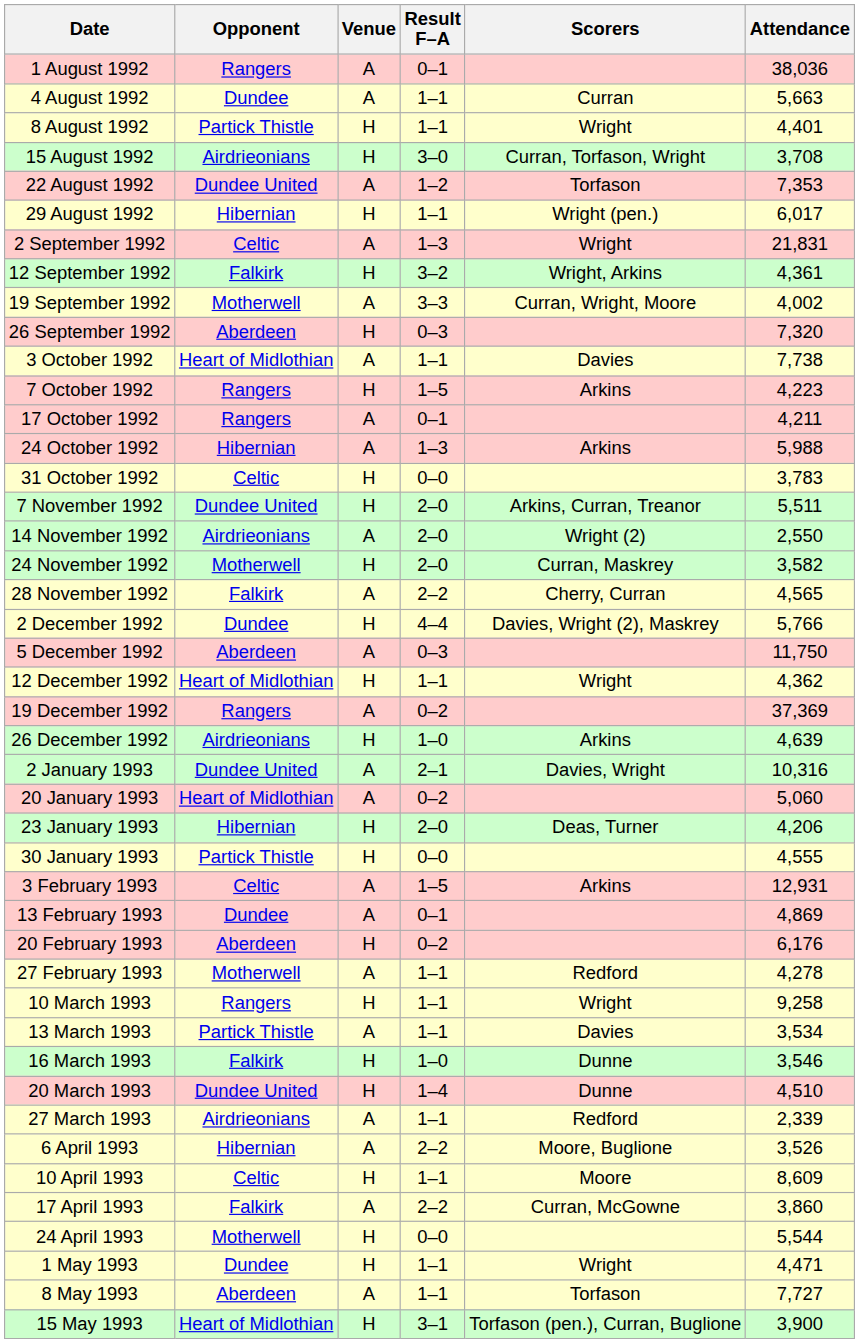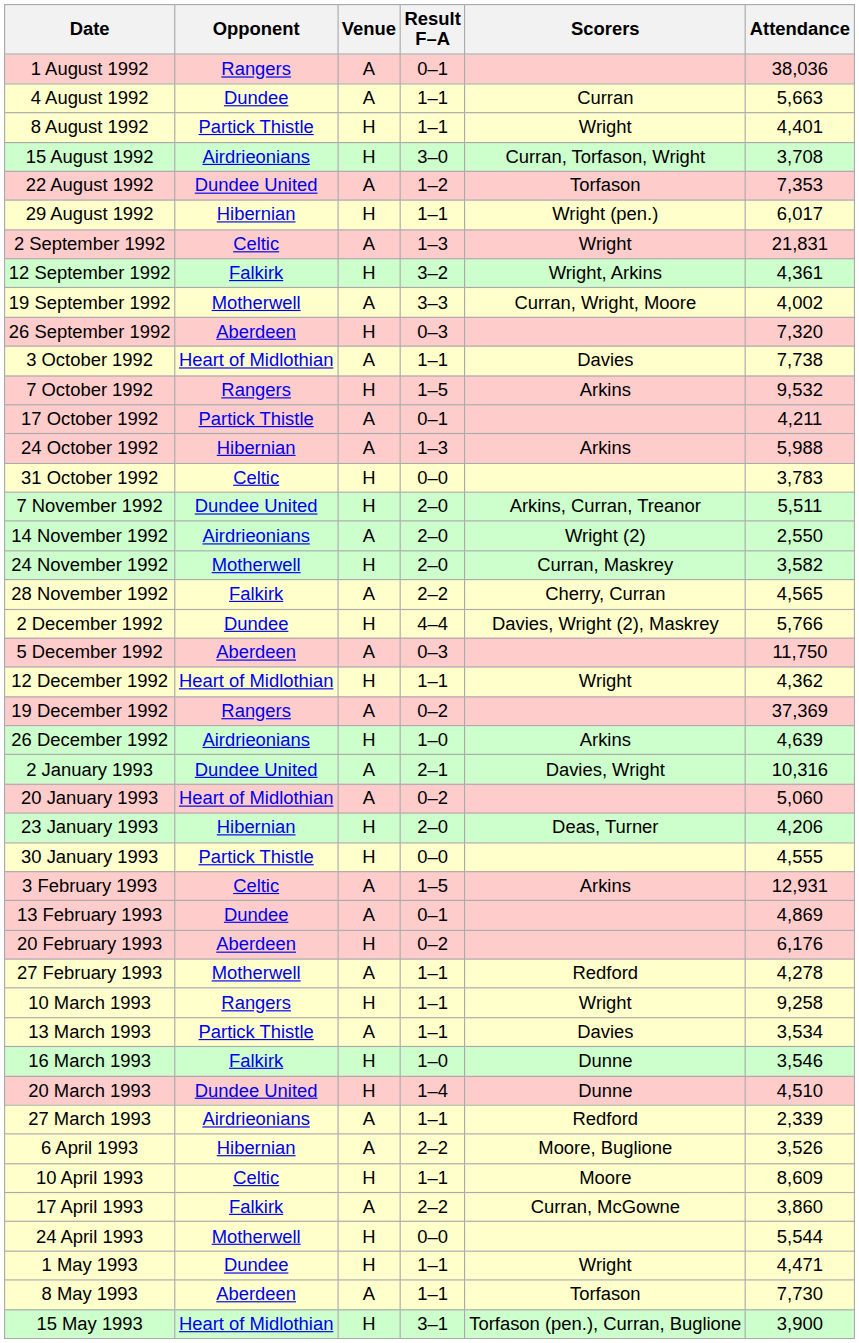 <table class="wikitable sortable" style="text-align:center;">
 <tr>
 <th>Date</th>
 <th>Opponent</th>
 <th>Venue</th>
 <th>Result<br>F–A</th>
 <th class=unsortable>Scorers</th>
 <th>Attendance</th>
 </tr>
 <tr bgcolor="#FFCCCC">
 <td>1 August 1992</td>
 <td><a href='#'>Rangers</a></td>
 <td>A</td>
 <td>0–1</td>
 <td></td>
 <td>38,036</td>
 </tr>
 <tr bgcolor="#FFFFCC">
 <td>4 August 1992</td>
 <td><a href='#'>Dundee</a></td>
 <td>A</td>
 <td>1–1</td>
 <td>Curran</td>
 <td>5,663</td>
 </tr>
 <tr bgcolor="#FFFFCC">
 <td>8 August 1992</td>
 <td><a href='#'>Partick Thistle</a></td>
 <td>H</td>
 <td>1–1</td>
 <td>Wright</td>
 <td>4,401</td>
 </tr>
 <tr bgcolor="#CCFFCC">
 <td>15 August 1992</td>
 <td><a href='#'>Airdrieonians</a></td>
 <td>H</td>
 <td>3–0</td>
 <td>Curran, Torfason, Wright</td>
 <td>3,708</td>
 </tr>
 <tr bgcolor="#FFCCCC">
 <td>22 August 1992</td>
 <td><a href='#'>Dundee United</a></td>
 <td>A</td>
 <td>1–2</td>
 <td>Torfason</td>
 <td>7,353</td>
 </tr>
 <tr bgcolor="#FFFFCC">
 <td>29 August 1992</td>
 <td><a href='#'>Hibernian</a></td>
 <td>H</td>
 <td>1–1</td>
 <td>Wright (pen.)</td>
 <td>6,017</td>
 </tr>
 <tr bgcolor="#FFCCCC">
 <td>2 September 1992</td>
 <td><a href='#'>Celtic</a></td>
 <td>A</td>
 <td>1–3</td>
 <td>Wright</td>
 <td>21,831</td>
 </tr>
 <tr bgcolor="#CCFFCC">
 <td>12 September 1992</td>
 <td><a href='#'>Falkirk</a></td>
 <td>H</td>
 <td>3–2</td>
 <td>Wright, Arkins</td>
 <td>4,361</td>
 </tr>
 <tr bgcolor="#FFFFCC">
 <td>19 September 1992</td>
 <td><a href='#'>Motherwell</a></td>
 <td>A</td>
 <td>3–3</td>
 <td>Curran, Wright, Moore</td>
 <td>4,002</td>
 </tr>
 <tr bgcolor="#FFCCCC">
 <td>26 September 1992</td>
 <td><a href='#'>Aberdeen</a></td>
 <td>H</td>
 <td>0–3</td>
 <td></td>
 <td>7,320</td>
 </tr>
 <tr bgcolor="#FFFFCC">
 <td>3 October 1992</td>
 <td><a href='#'>Heart of Midlothian</a></td>
 <td>A</td>
 <td>1–1</td>
 <td>Davies</td>
 <td>7,738</td>
 </tr>
 <tr bgcolor="#FFCCCC">
 <td>7 October 1992</td>
 <td><a href='#'>Rangers</a></td>
 <td>H</td>
 <td>1–5</td>
 <td>Arkins</td>
-<td>4,223</td>
+<td>9,532</td>
 </tr>
 <tr bgcolor="#FFCCCC">
 <td>17 October 1992</td>
-<td><a href='#'>Rangers</a></td>
+<td><a href='#'>Partick Thistle</a></td>
 <td>A</td>
 <td>0–1</td>
 <td></td>
 <td>4,211</td>
 </tr>
 <tr bgcolor="#FFCCCC">
 <td>24 October 1992</td>
 <td><a href='#'>Hibernian</a></td>
 <td>A</td>
 <td>1–3</td>
 <td>Arkins</td>
 <td>5,988</td>
 </tr>
 <tr bgcolor="#FFFFCC">
 <td>31 October 1992</td>
 <td><a href='#'>Celtic</a></td>
 <td>H</td>
 <td>0–0</td>
 <td></td>
 <td>3,783</td>
 </tr>
 <tr bgcolor="#CCFFCC">
 <td>7 November 1992</td>
 <td><a href='#'>Dundee United</a></td>
 <td>H</td>
 <td>2–0</td>
 <td>Arkins, Curran, Treanor</td>
 <td>5,511</td>
 </tr>
 <tr bgcolor="#CCFFCC">
 <td>14 November 1992</td>
 <td><a href='#'>Airdrieonians</a></td>
 <td>A</td>
 <td>2–0</td>
 <td>Wright (2)</td>
 <td>2,550</td>
 </tr>
 <tr bgcolor="#CCFFCC">
 <td>24 November 1992</td>
 <td><a href='#'>Motherwell</a></td>
 <td>H</td>
 <td>2–0</td>
 <td>Curran, Maskrey</td>
 <td>3,582</td>
 </tr>
 <tr bgcolor="#FFFFCC">
 <td>28 November 1992</td>
 <td><a href='#'>Falkirk</a></td>
 <td>A</td>
 <td>2–2</td>
 <td>Cherry, Curran</td>
 <td>4,565</td>
 </tr>
 <tr bgcolor="#FFFFCC">
 <td>2 December 1992</td>
 <td><a href='#'>Dundee</a></td>
 <td>H</td>
 <td>4–4</td>
 <td>Davies, Wright (2), Maskrey</td>
 <td>5,766</td>
 </tr>
 <tr bgcolor="#FFCCCC">
 <td>5 December 1992</td>
 <td><a href='#'>Aberdeen</a></td>
 <td>A</td>
 <td>0–3</td>
 <td></td>
 <td>11,750</td>
 </tr>
 <tr bgcolor="#FFFFCC">
 <td>12 December 1992</td>
 <td><a href='#'>Heart of Midlothian</a></td>
 <td>H</td>
 <td>1–1</td>
 <td>Wright</td>
 <td>4,362</td>
 </tr>
 <tr bgcolor="#FFCCCC">
 <td>19 December 1992</td>
 <td><a href='#'>Rangers</a></td>
 <td>A</td>
 <td>0–2</td>
 <td></td>
 <td>37,369</td>
 </tr>
 <tr bgcolor="#CCFFCC">
 <td>26 December 1992</td>
 <td><a href='#'>Airdrieonians</a></td>
 <td>H</td>
 <td>1–0</td>
 <td>Arkins</td>
 <td>4,639</td>
 </tr>
 <tr bgcolor="#CCFFCC">
 <td>2 January 1993</td>
 <td><a href='#'>Dundee United</a></td>
 <td>A</td>
 <td>2–1</td>
 <td>Davies, Wright</td>
 <td>10,316</td>
 </tr>
 <tr bgcolor="#FFCCCC">
 <td>20 January 1993</td>
 <td><a href='#'>Heart of Midlothian</a></td>
 <td>A</td>
 <td>0–2</td>
 <td></td>
 <td>5,060</td>
 </tr>
 <tr bgcolor="#CCFFCC">
 <td>23 January 1993</td>
 <td><a href='#'>Hibernian</a></td>
 <td>H</td>
 <td>2–0</td>
 <td>Deas, Turner</td>
 <td>4,206</td>
 </tr>
 <tr bgcolor="#FFFFCC">
 <td>30 January 1993</td>
 <td><a href='#'>Partick Thistle</a></td>
 <td>H</td>
 <td>0–0</td>
 <td></td>
 <td>4,555</td>
 </tr>
 <tr bgcolor="#FFCCCC">
 <td>3 February 1993</td>
 <td><a href='#'>Celtic</a></td>
 <td>A</td>
 <td>1–5</td>
 <td>Arkins</td>
 <td>12,931</td>
 </tr>
 <tr bgcolor="#FFCCCC">
 <td>13 February 1993</td>
 <td><a href='#'>Dundee</a></td>
 <td>A</td>
 <td>0–1</td>
 <td></td>
 <td>4,869</td>
 </tr>
 <tr bgcolor="#FFCCCC">
 <td>20 February 1993</td>
 <td><a href='#'>Aberdeen</a></td>
 <td>H</td>
 <td>0–2</td>
 <td></td>
 <td>6,176</td>
 </tr>
 <tr bgcolor="#FFFFCC">
 <td>27 February 1993</td>
 <td><a href='#'>Motherwell</a></td>
 <td>A</td>
 <td>1–1</td>
 <td>Redford</td>
 <td>4,278</td>
 </tr>
 <tr bgcolor="#FFFFCC">
 <td>10 March 1993</td>
 <td><a href='#'>Rangers</a></td>
 <td>H</td>
 <td>1–1</td>
 <td>Wright</td>
 <td>9,258</td>
 </tr>
 <tr bgcolor="#FFFFCC">
 <td>13 March 1993</td>
 <td><a href='#'>Partick Thistle</a></td>
 <td>A</td>
 <td>1–1</td>
 <td>Davies</td>
 <td>3,534</td>
 </tr>
 <tr bgcolor="#CCFFCC">
 <td>16 March 1993</td>
 <td><a href='#'>Falkirk</a></td>
 <td>H</td>
 <td>1–0</td>
 <td>Dunne</td>
 <td>3,546</td>
 </tr>
 <tr bgcolor="#FFCCCC">
 <td>20 March 1993</td>
 <td><a href='#'>Dundee United</a></td>
 <td>H</td>
 <td>1–4</td>
 <td>Dunne</td>
 <td>4,510</td>
 </tr>
 <tr bgcolor="#FFFFCC">
 <td>27 March 1993</td>
 <td><a href='#'>Airdrieonians</a></td>
 <td>A</td>
 <td>1–1</td>
 <td>Redford</td>
 <td>2,339</td>
 </tr>
 <tr bgcolor="#FFFFCC">
 <td>6 April 1993</td>
 <td><a href='#'>Hibernian</a></td>
 <td>A</td>
 <td>2–2</td>
 <td>Moore, Buglione</td>
 <td>3,526</td>
 </tr>
 <tr bgcolor="#FFFFCC">
 <td>10 April 1993</td>
 <td><a href='#'>Celtic</a></td>
 <td>H</td>
 <td>1–1</td>
 <td>Moore</td>
 <td>8,609</td>
 </tr>
 <tr bgcolor="#FFFFCC">
 <td>17 April 1993</td>
 <td><a href='#'>Falkirk</a></td>
 <td>A</td>
 <td>2–2</td>
 <td>Curran, McGowne</td>
 <td>3,860</td>
 </tr>
 <tr bgcolor="#FFFFCC">
 <td>24 April 1993</td>
 <td><a href='#'>Motherwell</a></td>
 <td>H</td>
 <td>0–0</td>
 <td></td>
 <td>5,544</td>
 </tr>
 <tr bgcolor="#FFFFCC">
 <td>1 May 1993</td>
 <td><a href='#'>Dundee</a></td>
 <td>H</td>
 <td>1–1</td>
 <td>Wright</td>
 <td>4,471</td>
 </tr>
 <tr bgcolor="#FFFFCC">
 <td>8 May 1993</td>
 <td><a href='#'>Aberdeen</a></td>
 <td>A</td>
 <td>1–1</td>
 <td>Torfason</td>
-<td>7,727</td>
+<td>7,730</td>
 </tr>
 <tr bgcolor="#CCFFCC">
 <td>15 May 1993</td>
 <td><a href='#'>Heart of Midlothian</a></td>
 <td>H</td>
 <td>3–1</td>
 <td>Torfason (pen.), Curran, Buglione</td>
 <td>3,900</td>
 </tr>
 </table>
